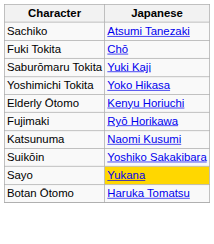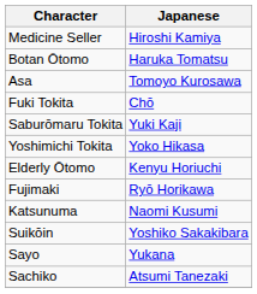 <table class="wikitable">
 <tr>
 <th>Character</th>
 <th>Japanese</th>
 </tr>
 <tr>
-<td>Sachiko</td>
-<td><a href='#'>Atsumi Tanezaki</a></td>
+<td>Medicine Seller</td>
+<td><a href='#'>Hiroshi Kamiya</a></td>
+</tr>
+<tr>
+<td>Botan Ōtomo</td>
+<td><a href='#'>Haruka Tomatsu</a></td>
+</tr>
+<tr>
+<td>Asa</td>
+<td><a href='#'>Tomoyo Kurosawa</a></td>
 </tr>
 <tr>
 <td>Fuki Tokita</td>
 <td><a href='#'>Chō</a></td>
 </tr>
 <tr>
 <td>Saburōmaru Tokita</td>
 <td><a href='#'>Yuki Kaji</a></td>
 </tr>
 <tr>
 <td>Yoshimichi Tokita</td>
 <td><a href='#'>Yoko Hikasa</a></td>
 </tr>
 <tr>
 <td>Elderly Ōtomo</td>
 <td><a href='#'>Kenyu Horiuchi</a></td>
 </tr>
 <tr>
 <td>Fujimaki</td>
 <td><a href='#'>Ryō Horikawa</a></td>
 </tr>
 <tr>
 <td>Katsunuma</td>
 <td><a href='#'>Naomi Kusumi</a></td>
 </tr>
 <tr>
 <td>Suikōin</td>
 <td><a href='#'>Yoshiko Sakakibara</a></td>
 </tr>
 <tr>
 <td>Sayo</td>
-<td style="background: gold;"><a href='#'>Yukana</a></td>
+<td><a href='#'>Yukana</a></td>
 </tr>
 <tr>
-<td>Botan Ōtomo</td>
-<td><a href='#'>Haruka Tomatsu</a></td>
+<td>Sachiko</td>
+<td><a href='#'>Atsumi Tanezaki</a></td>
 </tr>
 <tr>
 </tr>
 </table>
